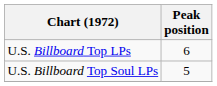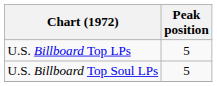 <table class="wikitable">
 <tr>
 <th>Chart (1972)</th>
 <th>Peak<br>position</th>
 </tr>
 <tr>
 <td>U.S. <a href='#'><em>Billboard</em> Top LPs</a></td>
-<td align="center">6</td>
+<td align="center">5</td>
 </tr>
 <tr>
 <td>U.S. <em>Billboard</em> <a href='#'>Top Soul LPs</a></td>
 <td align="center">5</td>
 </tr>
 <tr>
 </tr>
 </table>
